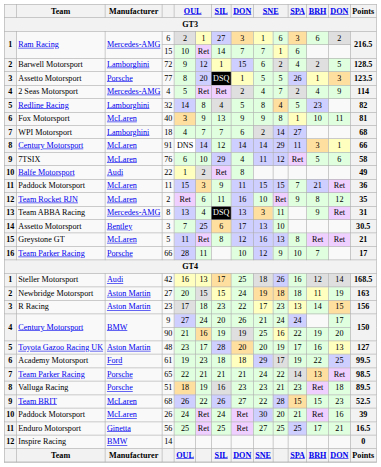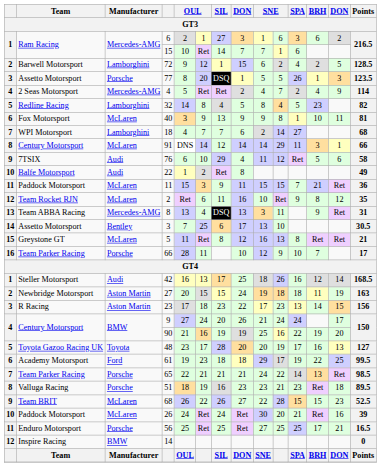 <table class="wikitable" style="font-size:85%; text-align:center">
 <tr>
 <th></th>
 <th>Team</th>
 <th>Manufacturer</th>
 <th></th>
 <th colspan="2"><a href='#'>OUL</a></th>
 <th><a href='#'>SIL</a></th>
 <th><a href='#'>DON</a></th>
 <th colspan="2"><a href='#'>SNE</a></th>
 <th><a href='#'>SPA</a></th>
 <th><a href='#'>BRH</a></th>
 <th><a href='#'>DON</a></th>
 <th>Points</th>
 </tr>
 <tr>
 <th colspan="14">GT3</th>
 </tr>
 <tr>
 <th rowspan="2">1</th>
 <td rowspan="2" align="left"> <a href='#'>Ram Racing</a></td>
 <td rowspan="2" align="left"><a href='#'>Mercedes-AMG</a></td>
 <td>6</td>
 <td style="background:#dfdfdf;">2</td>
 <td style="background:#ffffbf;">1</td>
 <td style="background:#cfcfff;">27</td>
 <td style="background:#ffdf9f;">3</td>
 <td style="background:#ffffbf;">1</td>
 <td style="background:#dfffdf;">6</td>
 <td style="background:#ffdf9f;">3</td>
 <td style="background:#dfffdf;">6</td>
 <td style="background:#dfdfdf;">2</td>
 <th rowspan="2">216.5</th>
 </tr>
 <tr>
 <td>15</td>
 <td style="background:#dfffdf;">10</td>
 <td style="background:#efcfff;">Ret</td>
 <td style="background:#dfffdf;">14</td>
 <td style="background:#dfffdf;">7</td>
 <td style="background:#dfffdf;">7</td>
 <td style="background:#ffffbf;">1</td>
 <td style="background:#dfffdf;">6</td>
 <td></td>
 <td></td>
 </tr>
 <tr>
 <th>2</th>
 <td align="left"> Barwell Motorsport</td>
 <td align="left"><a href='#'>Lamborghini</a></td>
 <td>72</td>
 <td style="background:#dfffdf;">9</td>
 <td style="background:#cfcfff;">12</td>
 <td style="background:#ffffbf;">1</td>
 <td style="background:#cfcfff;">15</td>
 <td style="background:#dfffdf;">6</td>
 <td style="background:#dfdfdf;">2</td>
 <td style="background:#dfffdf;">4</td>
 <td style="background:#dfdfdf;">2</td>
 <td style="background:#dfffdf;">5</td>
 <th>128.5</th>
 </tr>
 <tr>
 <th>3</th>
 <td align="left"> Assetto Motorsport</td>
 <td align="left"><a href='#'>Porsche</a></td>
 <td>77</td>
 <td style="background:#dfffdf;">8</td>
 <td style="background:#cfcfff;">20</td>
 <td style="background-color:#000000; color:white">DSQ</td>
 <td style="background:#ffffbf;">1</td>
 <td style="background:#dfffdf;">5</td>
 <td style="background:#dfffdf;">5</td>
 <td style="background:#cfcfff;">26</td>
 <td style="background:#ffffbf;">1</td>
 <td style="background:#ffdf9f;">3</td>
 <th>123.5</th>
 </tr>
 <tr>
 <th>4</th>
 <td align="left"> 2 Seas Motorsport</td>
 <td align="left"><a href='#'>Mercedes-AMG</a></td>
 <td>4</td>
 <td style="background:#dfffdf;">5</td>
 <td style="background:#efcfff;">Ret</td>
 <td style="background:#efcfff;">Ret</td>
 <td style="background:#dfdfdf;">2</td>
 <td style="background:#dfffdf;">4</td>
 <td style="background:#dfffdf;">7</td>
 <td style="background:#dfdfdf;">2</td>
 <td style="background:#dfffdf;">4</td>
 <td style="background:#dfffdf;">9</td>
 <th>114</th>
 </tr>
 <tr>
 <th>5</th>
 <td align="left"> <a href='#'>Redline Racing</a></td>
 <td align="left"><a href='#'>Lamborghini</a></td>
 <td>32</td>
 <td style="background:#cfcfff;">14</td>
 <td style="background:#dfffdf;">8</td>
 <td style="background:#dfdfdf;">4</td>
 <td style="background:#dfffdf;">5</td>
 <td style="background:#dfffdf;">8</td>
 <td style="background:#ffdf9f;">4</td>
 <td style="background:#dfffdf;">5</td>
 <td style="background:#cfcfff;">23</td>
 <td></td>
 <th>82</th>
 </tr>
 <tr>
 <th>6</th>
 <td align="left"> Fox Motorsport</td>
 <td align="left"><a href='#'>McLaren</a></td>
 <td>40</td>
 <td style="background:#ffdf9f;">3</td>
 <td style="background:#dfffdf;">9</td>
 <td style="background:#dfffdf;">13</td>
 <td style="background:#dfffdf;">9</td>
 <td style="background:#dfffdf;">9</td>
 <td style="background:#dfffdf;">8</td>
 <td style="background:#ffffbf;">1</td>
 <td style="background:#dfffdf;">10</td>
 <td style="background:#dfffdf;">11</td>
 <th>81</th>
 </tr>
 <tr>
 <th>7</th>
 <td align="left"> WPI Motorsport</td>
 <td align="left"><a href='#'>Lamborghini</a></td>
 <td>18</td>
 <td style="background:#dfffdf;">4</td>
 <td style="background:#dfffdf;">7</td>
 <td style="background:#dfffdf;">7</td>
 <td style="background:#dfffdf;">6</td>
 <td style="background:#dfdfdf;">2</td>
 <td style="background:#cfcfff;">14</td>
 <td style="background:#cfcfff;">27</td>
 <td></td>
 <td></td>
 <th>68</th>
 </tr>
 <tr>
 <th>8</th>
 <td align="left"> <a href='#'>Century Motorsport</a></td>
 <td align="left"><a href='#'>McLaren</a></td>
 <td>91</td>
 <td style="background:#ffffff;">DNS</td>
 <td style="background:#cfcfff;">14</td>
 <td style="background:#dfffdf;">12</td>
 <td style="background:#cfcfff;">14</td>
 <td style="background:#cfcfff;">14</td>
 <td style="background:#cfcfff;">29</td>
 <td style="background:#cfcfff;">11</td>
 <td style="background:#ffdf9f;">3</td>
 <td style="background:#ffffbf;">1</td>
 <th>66</th>
 </tr>
 <tr>
 <th>9</th>
 <td align="left"> 7TSIX</td>
-<td align="left"><a href='#'>McLaren</a></td>
+<td align="left"><a href='#'>Audi</a></td>
 <td>76</td>
 <td style="background:#dfffdf;">6</td>
 <td style="background:#dfffdf;">10</td>
 <td style="background:#cfcfff;">29</td>
 <td style="background:#dfffdf;">4</td>
 <td style="background:#cfcfff;">11</td>
 <td style="background:#cfcfff;">12</td>
 <td style="background:#efcfff;">Ret</td>
 <td style="background:#dfffdf;">5</td>
 <td style="background:#dfffdf;">6</td>
 <th>58</th>
 </tr>
 <tr>
 <th>10</th>
 <td align="left"> <a href='#'>Balfe Motorsport</a></td>
 <td align="left"><a href='#'>Audi</a></td>
 <td>22</td>
 <td style="background:#ffffbf;">1</td>
 <td style="background:#dfdfdf;">2</td>
 <td style="background:#efcfff;">Ret</td>
 <td style="background:#dfffdf;">8</td>
 <td></td>
 <td></td>
 <td></td>
 <td></td>
 <td></td>
 <th>49</th>
 </tr>
 <tr>
 <th>11</th>
 <td align="left"> Paddock Motorsport</td>
 <td align="left"><a href='#'>McLaren</a></td>
 <td>11</td>
 <td style="background:#cfcfff;">15</td>
 <td style="background:#ffdf9f;">3</td>
 <td style="background:#dfffdf;">9</td>
 <td style="background:#cfcfff;">11</td>
 <td style="background:#cfcfff;">15</td>
 <td style="background:#cfcfff;">15</td>
 <td style="background:#dfffdf;">7</td>
 <td style="background:#cfcfff;">21</td>
 <td style="background:#efcfff;">Ret</td>
 <th>36</th>
 </tr>
 <tr>
 <th>12</th>
 <td align="left"> <a href='#'>Team Rocket RJN</a></td>
 <td align="left"><a href='#'>McLaren</a></td>
 <td>2</td>
 <td style="background:#efcfff;">Ret</td>
 <td style="background:#dfffdf;">6</td>
 <td style="background:#dfffdf;">11</td>
 <td style="background:#cfcfff;">16</td>
 <td style="background:#dfffdf;">10</td>
 <td style="background:#efcfff;">Ret</td>
 <td style="background:#dfffdf;">9</td>
 <td style="background:#dfffdf;">8</td>
 <td style="background:#dfffdf;">12</td>
 <th>35</th>
 </tr>
 <tr>
 <th>13</th>
 <td align="left"> Team ABBA Racing</td>
 <td align="left"><a href='#'>Mercedes-AMG</a></td>
 <td>8</td>
 <td style="background:#cfcfff;">13</td>
 <td style="background:#dfffdf;">4</td>
 <td style="background-color:#000000; color:white">DSQ</td>
 <td style="background:#cfcfff;">13</td>
 <td style="background:#ffdf9f;">3</td>
 <td style="background:#dfffdf;">11</td>
 <td></td>
 <td style="background:#dfffdf;">9</td>
 <td style="background:#efcfff;">Ret</td>
 <th>31</th>
 </tr>
 <tr>
 <th>14</th>
 <td align="left"> Assetto Motorsport</td>
 <td align="left"><a href='#'>Bentley</a></td>
 <td>3</td>
 <td style="background:#dfffdf;">7</td>
 <td style="background:#cfcfff;">25</td>
 <td style="background:#ffdf9f;">6</td>
 <td style="background:#cfcfff;">17</td>
 <td style="background:#cfcfff;">13</td>
 <td style="background:#dfffdf;">10</td>
 <td></td>
 <td></td>
 <td></td>
 <th>30.5</th>
 </tr>
 <tr>
 <th>15</th>
 <td align="left"> Greystone GT</td>
 <td align="left"><a href='#'>McLaren</a></td>
 <td>5</td>
 <td style="background:#cfcfff;">11</td>
 <td style="background:#efcfff;">Ret</td>
 <td style="background:#dfffdf;">8</td>
 <td style="background:#cfcfff;">12</td>
 <td style="background:#cfcfff;">16</td>
 <td style="background:#cfcfff;">13</td>
 <td style="background:#dfffdf;">8</td>
 <td style="background:#efcfff;">Ret</td>
 <td style="background:#efcfff;">Ret</td>
 <th>21</th>
 </tr>
 <tr>
 <th>16</th>
 <td align="left"> <a href='#'>Team Parker Racing</a></td>
 <td align="left"><a href='#'>Porsche</a></td>
 <td>66</td>
 <td style="background:#cfcfff;">28</td>
 <td style="background:#dfffdf;">11</td>
 <td></td>
 <td style="background:#dfffdf;">10</td>
 <td style="background:#cfcfff;">12</td>
 <td style="background:#dfffdf;">9</td>
 <td style="background:#dfffdf;">10</td>
 <td style="background:#dfffdf;">7</td>
 <td></td>
 <th>17</th>
 </tr>
 <tr>
 <th colspan="14">GT4</th>
 </tr>
 <tr>
 <th>1</th>
 <td align="left"> Steller Motorsport</td>
 <td align="left"><a href='#'>Audi</a></td>
 <td>42</td>
 <td style="background:#ffffbf;">16</td>
 <td style="background:#ffffbf;">13</td>
 <td style="background:#ffdf9f;">17</td>
 <td style="background:#dfffdf;">25</td>
 <td style="background:#dfdfdf;">18</td>
 <td style="background:#cfcfff;">26</td>
 <td style="background:#dfffdf;">16</td>
 <td style="background:#dfdfdf;">12</td>
 <td style="background:#dfdfdf;">14</td>
 <th>168.5</th>
 </tr>
 <tr>
 <th>2</th>
 <td align="left"> Newbridge Motorsport</td>
 <td align="left"><a href='#'>Aston Martin</a></td>
 <td>27</td>
 <td style="background:#dfffdf;">20</td>
 <td style="background:#dfdfdf;">15</td>
 <td style="background:#ffffbf;">15</td>
 <td style="background:#dfffdf;">24</td>
 <td style="background:#ffdf9f;">19</td>
 <td style="background:#ffdf9f;">18</td>
 <td style="background:#dfffdf;">18</td>
 <td style="background:#ffffbf;">11</td>
 <td style="background:#dfffdf;">19</td>
 <th>163</th>
 </tr>
 <tr>
 <th>3</th>
 <td align="left"> R Racing</td>
 <td align="left"><a href='#'>Aston Martin</a></td>
 <td>23</td>
 <td style="background:#dfdfdf;">17</td>
 <td style="background:#dfffdf;">18</td>
 <td style="background:#dfffdf;">23</td>
 <td style="background:#dfffdf;">22</td>
 <td style="background:#ffffbf;">17</td>
 <td style="background:#dfffdf;">23</td>
 <td style="background:#ffffbf;">13</td>
 <td style="background:#dfffdf;">14</td>
 <td style="background:#ffdf9f;">15</td>
 <th>156</th>
 </tr>
 <tr>
 <th rowspan="2">4</th>
 <td rowspan="2"  align="left"> <a href='#'>Century Motorsport</a></td>
 <td rowspan="2"  align="left"><a href='#'>BMW</a></td>
 <td>9</td>
 <td style="background:#cfcfff;">27</td>
 <td style="background:#dfffdf;">24</td>
 <td style="background:#dfffdf;">20</td>
 <td style="background:#dfffdf;">26</td>
 <td style="background:#dfffdf;">21</td>
 <td style="background:#dfffdf;">24</td>
 <td style="background:#cfcfff;">24</td>
 <td></td>
 <td style="background:#dfffdf;">17</td>
 <th rowspan="2">150</th>
 </tr>
 <tr>
 <td>90</td>
 <td style="background:#dfffdf;">21</td>
 <td style="background:#ffdf9f;">16</td>
 <td style="background:#dfffdf;">19</td>
 <td style="background:#dfdfdf;">19</td>
 <td style="background:#dfffdf;">25</td>
 <td style="background:#ffffbf;">16</td>
 <td style="background:#dfffdf;">22</td>
 <td style="background:#dfffdf;">19</td>
 <td style="background:#dfffdf;">20</td>
 </tr>
 <tr>
 <th>5</th>
 <td align="left"> <a href='#'>Toyota Gazoo Racing UK</a></td>
-<td align="left"><a href='#'>Aston Martin</a></td>
+<td align="left"><a href='#'>Toyota</a></td>
 <td>48</td>
 <td style="background:#dfffdf;">23</td>
 <td style="background:#dfffdf;">17</td>
 <td style="background:#cfcfff;">28</td>
 <td style="background:#ffdf9f;">20</td>
 <td style="background:#dfffdf;">20</td>
 <td style="background:#dfffdf;">19</td>
 <td style="background:#dfffdf;">17</td>
 <td style="background:#dfffdf;">16</td>
 <td style="background:#ffffbf;">13</td>
 <th>127</th>
 </tr>
 <tr>
 <th>6</th>
 <td align="left"> Academy Motorsport</td>
 <td align="left"><a href='#'>Ford</a></td>
 <td>61</td>
 <td style="background:#dfffdf;">19</td>
 <td style="background:#dfffdf;">23</td>
 <td style="background:#dfffdf;">18</td>
 <td style="background:#ffffbf;">18</td>
 <td style="background:#cfcfff;">29</td>
 <td style="background:#dfdfdf;">17</td>
 <td style="background:#dfffdf;">19</td>
 <td style="background:#dfffdf;">22</td>
 <td style="background:#cfcfff;">25</td>
 <th>99.5</th>
 </tr>
 <tr>
 <th>7</th>
 <td align="left"> <a href='#'>Team Parker Racing</a></td>
 <td align="left"><a href='#'>Porsche</a></td>
 <td>65</td>
 <td style="background:#dfffdf;">22</td>
 <td style="background:#dfffdf;">21</td>
 <td style="background:#dfffdf;">21</td>
 <td style="background:#dfffdf;">21</td>
 <td style="background:#dfffdf;">24</td>
 <td style="background:#dfffdf;">22</td>
 <td style="background:#dfdfdf;">14</td>
 <td style="background:#ffdf9f;">13</td>
 <td style="background:#efcfff;">Ret</td>
 <th>98.5</th>
 </tr>
 <tr>
 <th>8</th>
 <td align="left"> Valluga Racing</td>
 <td align="left"><a href='#'>Porsche</a></td>
 <td>51</td>
 <td style="background:#ffdf9f;">18</td>
 <td style="background:#dfffdf;">19</td>
 <td style="background:#dfdfdf;">16</td>
 <td style="background:#dfffdf;">23</td>
 <td style="background:#dfffdf;">23</td>
 <td style="background:#dfffdf;">21</td>
 <td style="background:#dfffdf;">23</td>
 <td style="background:#efcfff;">Ret</td>
 <td style="background:#dfffdf;">18</td>
 <th>89.5</th>
 </tr>
 <tr>
 <th>9</th>
 <td align="left"> <a href='#'>Team BRIT</a></td>
 <td align="left"><a href='#'>McLaren</a></td>
 <td>68</td>
 <td style="background:#cfcfff;">26</td>
 <td style="background:#dfffdf;">22</td>
 <td style="background:#cfcfff;">26</td>
 <td style="background:#dfffdf;">27</td>
 <td style="background:#dfffdf;">22</td>
 <td style="background:#cfcfff;">28</td>
 <td style="background:#ffdf9f;">15</td>
 <td style="background:#dfffdf;">15</td>
 <td style="background:#dfffdf;">23</td>
 <th>52.5</th>
 </tr>
 <tr>
 <th>10</th>
 <td align="left"> Paddock Motorsport</td>
 <td align="left"><a href='#'>McLaren</a></td>
 <td>26</td>
 <td style="background:#dfffdf;">24</td>
 <td style="background:#efcfff;">Ret</td>
 <td style="background:#dfffdf;">24</td>
 <td style="background:#efcfff;">Ret</td>
 <td style="background:#cfcfff;">30</td>
 <td style="background:#dfffdf;">20</td>
 <td style="background:#dfffdf;">21</td>
 <td style="background:#efcfff;">Ret</td>
 <td style="background:#dfffdf;">16</td>
 <th>39</th>
 </tr>
 <tr>
 <th>11</th>
 <td align="left"> Enduro Motorsport</td>
-<td align="left"><a href='#'>Ginetta</a></td>
+<td align="left"><a href='#'>Porsche</a></td>
 <td>56</td>
 <td style="background:#dfffdf;">25</td>
 <td style="background:#efcfff;">Ret</td>
 <td style="background:#dfffdf;">25</td>
 <td style="background:#efcfff;">Ret</td>
 <td style="background:#dfffdf;">27</td>
 <td style="background:#dfffdf;">25</td>
 <td style="background:#cfcfff;">25</td>
 <td style="background:#dfffdf;">17</td>
 <td style="background:#dfffdf;">21</td>
 <th>16.5</th>
 </tr>
 <tr>
 <th>12</th>
 <td align="left"> Inspire Racing</td>
 <td align="left"><a href='#'>BMW</a></td>
 <td>14</td>
 <td></td>
 <td></td>
 <td></td>
 <td></td>
 <td></td>
 <td></td>
 <td></td>
 <td></td>
 <td></td>
 <th>0</th>
 </tr>
 <tr>
 <th></th>
 <th>Team</th>
 <th>Manufacturer</th>
 <th></th>
 <th><a href='#'>OUL</a></th>
 <th></th>
 <th><a href='#'>SIL</a></th>
 <th><a href='#'>DON</a></th>
 <th><a href='#'>SNE</a></th>
 <th></th>
 <th><a href='#'>SPA</a></th>
 <th><a href='#'>BRH</a></th>
 <th><a href='#'>DON</a></th>
 <th>Points</th>
 </tr>
 <tr>
 </tr>
 </table>
